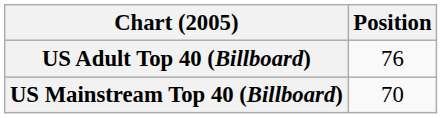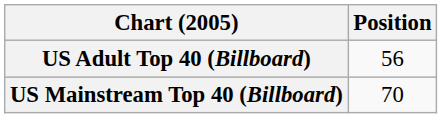 <table class="wikitable plainrowheaders" style="text-align:center">
 <tr>
 <th>Chart (2005)</th>
 <th>Position</th>
 </tr>
 <tr>
 <th scope="row">US Adult Top 40 (<em>Billboard</em>)</th>
-<td>76</td>
+<td>56</td>
 </tr>
 <tr>
 <th scope="row">US Mainstream Top 40 (<em>Billboard</em>)</th>
 <td>70</td>
 </tr>
 </table>
